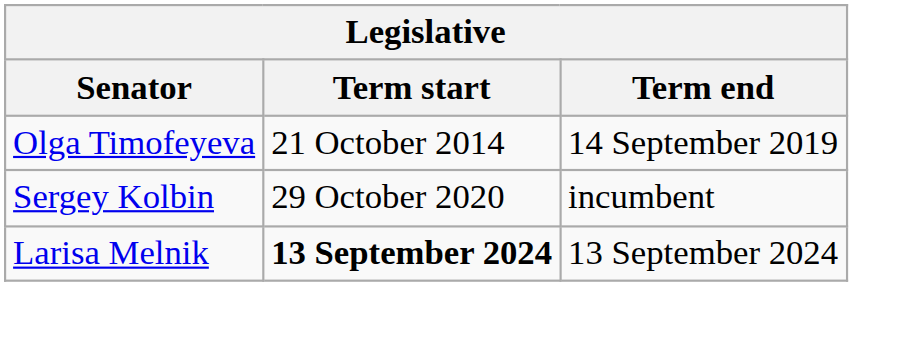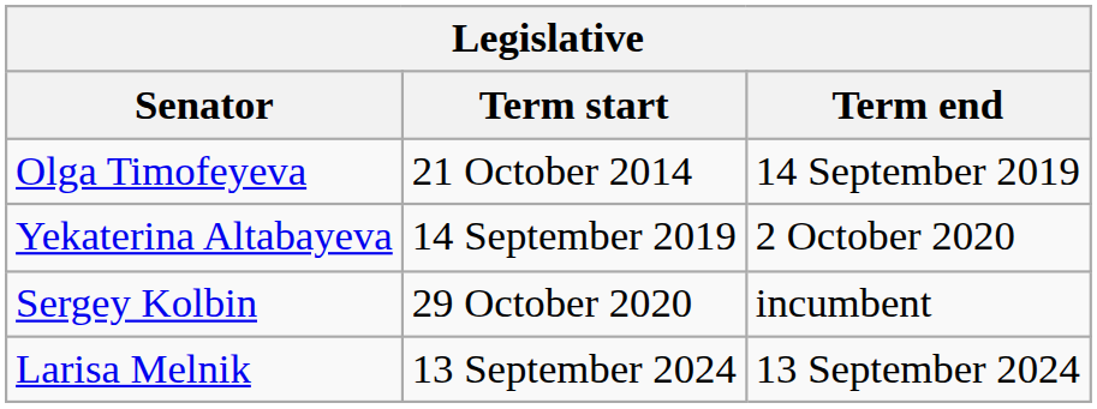 <table class="wikitable sortable">
 <tr>
 <th colspan=3>Legislative</th>
 </tr>
 <tr>
 <th>Senator</th>
 <th>Term start</th>
 <th>Term end</th>
 </tr>
 <tr>
 <td><a href='#'>Olga Timofeyeva</a></td>
 <td>21 October 2014</td>
 <td>14 September 2019</td>
 </tr>
 <tr>
+<td><a href='#'>Yekaterina Altabayeva</a></td>
+<td>14 September 2019</td>
+<td>2 October 2020</td>
+</tr>
+<tr>
 <td><a href='#'>Sergey Kolbin</a></td>
 <td>29 October 2020</td>
 <td>incumbent</td>
 </tr>
 <tr>
 <td><a href='#'>Larisa Melnik</a></td>
-<td><strong>13 September 2024</strong></td>
+<td>13 September 2024</td>
 <td>13 September 2024</td>
 </tr>
 </table>
